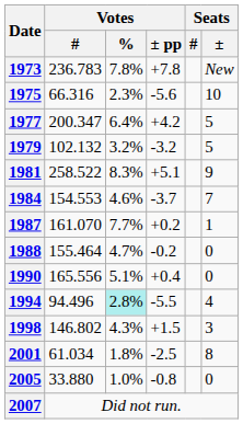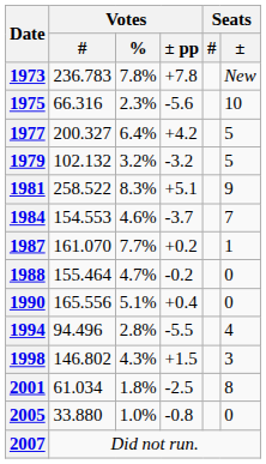 <table class="wikitable">
 <tr>
 <th rowspan="2">Date</th>
 <th colspan="3">Votes</th>
 <th colspan="2">Seats</th>
 </tr>
 <tr>
 <th>#</th>
 <th>%</th>
 <th>± pp</th>
 <th>#</th>
 <th>±</th>
 </tr>
 <tr>
 <th><a href='#'>1973</a></th>
 <td>236.783</td>
 <td>7.8%</td>
 <td>+7.8</td>
 <td></td>
 <td><em>New</em></td>
 </tr>
 <tr>
 <th><a href='#'>1975</a></th>
 <td>66.316</td>
 <td>2.3%</td>
 <td>-5.6</td>
 <td></td>
 <td> 10</td>
 </tr>
 <tr>
 <th><a href='#'>1977</a></th>
-<td>200.347</td>
+<td>200.327</td>
 <td>6.4%</td>
 <td>+4.2</td>
 <td></td>
 <td> 5</td>
 </tr>
 <tr>
 <th><a href='#'>1979</a></th>
 <td>102.132</td>
 <td>3.2%</td>
 <td>-3.2</td>
 <td></td>
 <td> 5</td>
 </tr>
 <tr>
 <th><a href='#'>1981</a></th>
 <td>258.522</td>
 <td>8.3%</td>
 <td>+5.1</td>
 <td></td>
 <td> 9</td>
 </tr>
 <tr>
 <th><a href='#'>1984</a></th>
 <td>154.553</td>
 <td>4.6%</td>
 <td>-3.7</td>
 <td></td>
 <td> 7</td>
 </tr>
 <tr>
 <th><a href='#'>1987</a></th>
 <td>161.070</td>
 <td>7.7%</td>
 <td>+0.2</td>
 <td></td>
 <td> 1</td>
 </tr>
 <tr>
 <th><a href='#'>1988</a></th>
 <td>155.464</td>
 <td>4.7%</td>
 <td>-0.2</td>
 <td></td>
 <td> 0</td>
 </tr>
 <tr>
 <th><a href='#'>1990</a></th>
 <td>165.556</td>
 <td>5.1%</td>
 <td>+0.4</td>
 <td></td>
 <td> 0</td>
 </tr>
 <tr>
 <th><a href='#'>1994</a></th>
 <td>94.496</td>
-<td style="background: paleturquoise;">2.8%</td>
+<td>2.8%</td>
 <td>-5.5</td>
 <td></td>
 <td> 4</td>
 </tr>
 <tr>
 <th><a href='#'>1998</a></th>
 <td>146.802</td>
 <td>4.3%</td>
 <td>+1.5</td>
 <td></td>
 <td> 3</td>
 </tr>
 <tr>
 <th><a href='#'>2001</a></th>
 <td>61.034</td>
 <td>1.8%</td>
 <td>-2.5</td>
 <td></td>
 <td> 8</td>
 </tr>
 <tr>
 <th><a href='#'>2005</a></th>
 <td>33.880</td>
 <td>1.0%</td>
 <td>-0.8</td>
 <td></td>
 <td> 0</td>
 </tr>
 <tr>
 <th><a href='#'>2007</a></th>
 <td colspan="5" style="text-align:center;"><em>Did not run.</em></td>
 </tr>
 </table>
